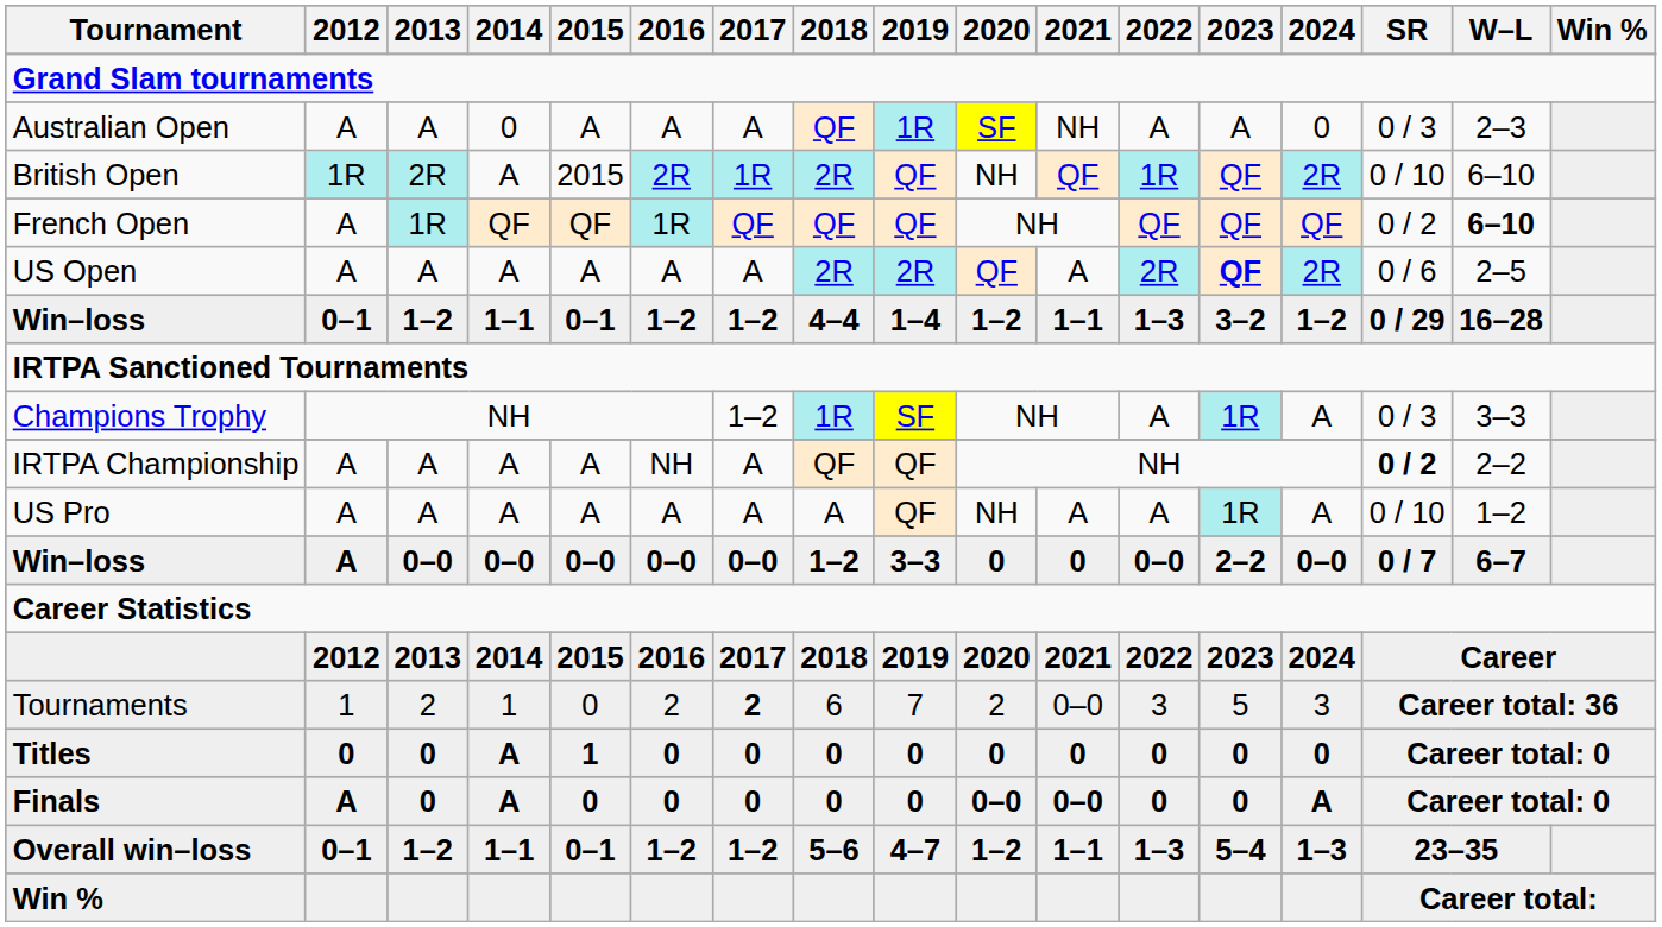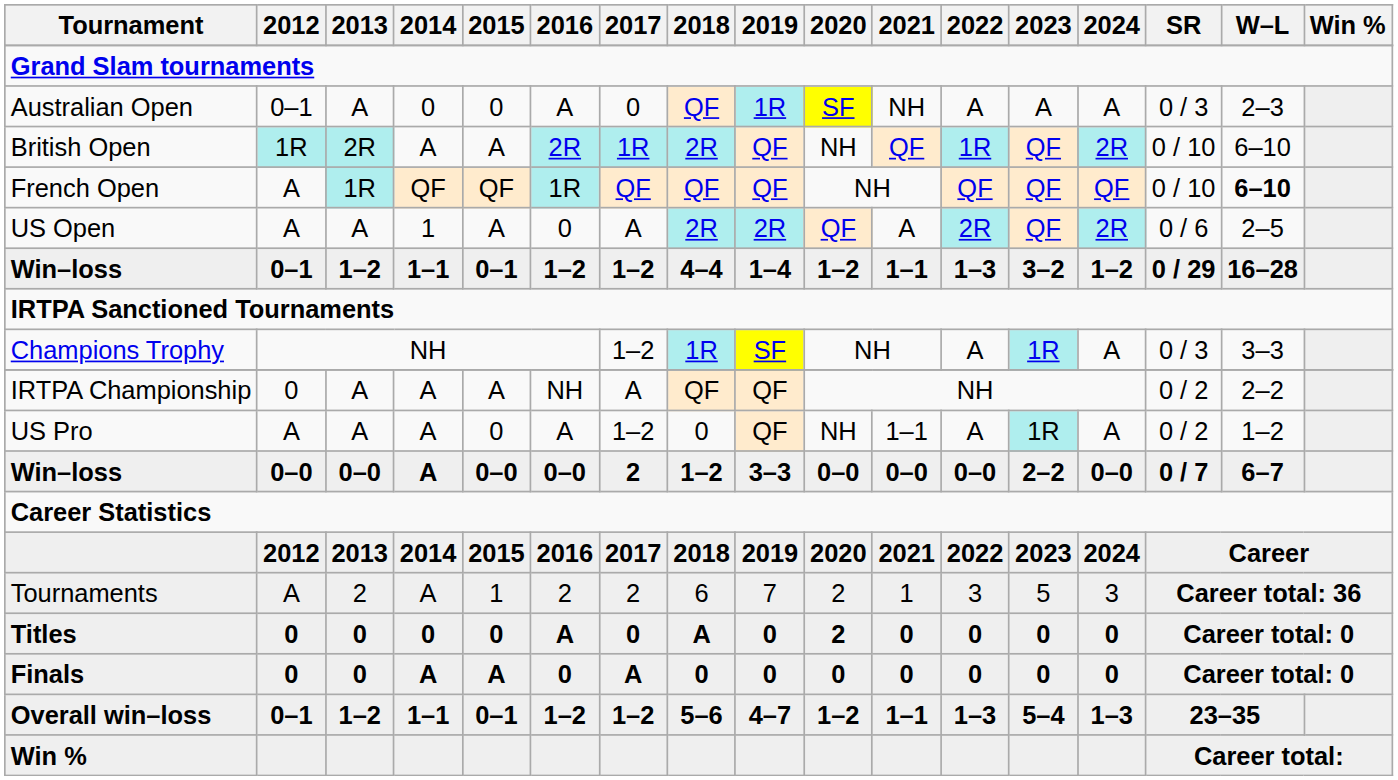 <table class="wikitable nowrap" style=text-align:center;font-size:94%>
 <tr>
 <th>Tournament</th>
 <th>2012</th>
 <th>2013</th>
 <th>2014</th>
 <th>2015</th>
 <th>2016</th>
 <th>2017</th>
 <th>2018</th>
 <th>2019</th>
 <th>2020</th>
 <th>2021</th>
 <th>2022</th>
 <th>2023</th>
 <th>2024</th>
 <th>SR</th>
 <th>W–L</th>
 <th>Win %</th>
 </tr>
 <tr style=font-weight:bold;background:#efefef>
 </tr>
 <tr>
 <td colspan="17" style="text-align:left"><strong><a href='#'>Grand Slam tournaments</a></strong></td>
 </tr>
 <tr>
 <td align=left>Australian Open</td>
-<td>A</td>
+<td>0–1</td>
 <td>A</td>
 <td>0</td>
+<td>0</td>
 <td>A</td>
-<td>A</td>
-<td>A</td>
+<td>0</td>
 <td bgcolor=ffebcd><a href='#'>QF</a></td>
 <td bgcolor=afeeee><a href='#'>1R</a></td>
 <td style="background:yellow;"><a href='#'>SF</a></td>
 <td>NH</td>
 <td>A</td>
 <td>A</td>
-<td>0</td>
+<td>A</td>
 <td>0 / 3</td>
 <td>2–3</td>
 <td bgcolor=efefef></td>
 </tr>
 <tr>
 <td align=left>British Open</td>
 <td bgcolor=afeeee>1R</td>
 <td bgcolor=afeeee>2R</td>
 <td>A</td>
-<td>2015</td>
+<td>A</td>
 <td bgcolor=afeeee><a href='#'>2R</a></td>
 <td bgcolor=afeeee><a href='#'>1R</a></td>
 <td bgcolor=afeeee><a href='#'>2R</a></td>
 <td bgcolor=ffebcd><a href='#'>QF</a></td>
 <td>NH</td>
 <td bgcolor=ffebcd><a href='#'>QF</a></td>
 <td bgcolor=afeeee><a href='#'>1R</a></td>
 <td bgcolor=ffebcd><a href='#'>QF</a></td>
 <td bgcolor=afeeee><a href='#'>2R</a></td>
 <td>0 / 10</td>
 <td>6–10</td>
 <td bgcolor=efefef></td>
 </tr>
 <tr>
 <td align=left>French Open</td>
 <td>A</td>
 <td bgcolor=afeeee>1R</td>
 <td bgcolor=ffebcd>QF</td>
 <td bgcolor=ffebcd>QF</td>
 <td bgcolor=afeeee>1R</td>
 <td bgcolor=ffebcd><a href='#'>QF</a></td>
 <td bgcolor=ffebcd><a href='#'>QF</a></td>
 <td bgcolor=ffebcd><a href='#'>QF</a></td>
 <td colspan=2>NH</td>
 <td bgcolor=ffebcd><a href='#'>QF</a></td>
 <td bgcolor=ffebcd><a href='#'>QF</a></td>
 <td bgcolor=ffebcd><a href='#'>QF</a></td>
-<td>0 / 2</td>
+<td>0 / 10</td>
 <td><strong>6–10</strong></td>
 <td bgcolor=efefef></td>
 </tr>
 <tr>
 <td align=left>US Open</td>
 <td>A</td>
 <td>A</td>
+<td>1</td>
 <td>A</td>
-<td>A</td>
-<td>A</td>
+<td>0</td>
 <td>A</td>
 <td bgcolor=afeeee><a href='#'>2R</a></td>
 <td bgcolor=afeeee><a href='#'>2R</a></td>
 <td bgcolor=ffebcd><a href='#'>QF</a></td>
 <td>A</td>
 <td bgcolor=afeeee><a href='#'>2R</a></td>
-<td bgcolor=ffebcd><strong><a href='#'>QF</a></strong></td>
+<td bgcolor=ffebcd><a href='#'>QF</a></td>
 <td bgcolor=afeeee><a href='#'>2R</a></td>
 <td>0 / 6</td>
 <td>2–5</td>
 <td bgcolor=efefef></td>
 </tr>
 <tr style=font-weight:bold;background:#efefef>
 <td style=text-align:left>Win–loss</td>
 <td>0–1</td>
 <td>1–2</td>
 <td>1–1</td>
 <td>0–1</td>
 <td>1–2</td>
 <td>1–2</td>
 <td>4–4</td>
 <td>1–4</td>
 <td>1–2</td>
 <td>1–1</td>
 <td>1–3</td>
 <td>3–2</td>
 <td>1–2</td>
 <td>0 / 29</td>
 <td>16–28</td>
 <td bgcolor=efefef></td>
 </tr>
 <tr>
 <td colspan="17" style="text-align:left"><strong>IRTPA Sanctioned Tournaments</strong></td>
 </tr>
 <tr>
 <td align=left><a href='#'>Champions Trophy</a></td>
 <td colspan=5>NH</td>
 <td>1–2</td>
 <td bgcolor=afeeee><a href='#'>1R</a></td>
 <td style="background:yellow;"><a href='#'>SF</a></td>
 <td colspan=2>NH</td>
 <td>A</td>
 <td bgcolor=afeeee><a href='#'>1R</a></td>
 <td>A</td>
 <td>0 / 3</td>
 <td>3–3</td>
 <td bgcolor=efefef></td>
 </tr>
 <tr>
 </tr>
 <tr>
 <td align=left>IRTPA Championship</td>
-<td>A</td>
+<td>0</td>
 <td>A</td>
 <td>A</td>
 <td>A</td>
 <td>NH</td>
 <td>A</td>
 <td bgcolor=ffebcd>QF</td>
 <td bgcolor=ffebcd>QF</td>
 <td colspan=5>NH</td>
-<td><strong>0 / 2</strong></td>
+<td>0 / 2</td>
 <td>2–2</td>
 <td bgcolor=efefef></td>
 </tr>
 <tr>
 <td align=left>US Pro</td>
 <td>A</td>
 <td>A</td>
 <td>A</td>
+<td>0</td>
 <td>A</td>
-<td>A</td>
-<td>A</td>
-<td>A</td>
+<td>1–2</td>
+<td>0</td>
 <td bgcolor=ffebcd>QF</td>
 <td>NH</td>
-<td>A</td>
+<td>1–1</td>
 <td>A</td>
 <td bgcolor=afeeee>1R</td>
 <td>A</td>
-<td>0 / 10</td>
+<td>0 / 2</td>
 <td>1–2</td>
 <td bgcolor=efefef></td>
 </tr>
 <tr style=font-weight:bold;background:#efefef>
 <td style=text-align:left>Win–loss</td>
+<td>0–0</td>
+<td>0–0</td>
 <td>A</td>
 <td>0–0</td>
 <td>0–0</td>
+<td>2</td>
+<td>1–2</td>
+<td>3–3</td>
 <td>0–0</td>
 <td>0–0</td>
-<td>0–0</td>
-<td>1–2</td>
-<td>3–3</td>
-<td>0</td>
-<td>0</td>
 <td>0–0</td>
 <td>2–2</td>
 <td>0–0</td>
 <td>0 / 7</td>
 <td>6–7</td>
 <td bgcolor=efefef></td>
 </tr>
 <tr>
 <td colspan="17" style="text-align:left"><strong>Career Statistics</strong></td>
 </tr>
 <tr style="font-weight:bold;background:#EFEFEF;">
 <td></td>
 <td>2012</td>
 <td>2013</td>
 <td>2014</td>
 <td>2015</td>
 <td>2016</td>
 <td>2017</td>
 <td>2018</td>
 <td>2019</td>
 <td>2020</td>
 <td>2021</td>
 <td>2022</td>
 <td>2023</td>
 <td>2024</td>
 <td colspan=3>Career</td>
 </tr>
 <tr style="background:#EFEFEF">
 <td align=left>Tournaments</td>
+<td>A</td>
+<td>2</td>
+<td>A</td>
 <td>1</td>
 <td>2</td>
-<td>1</td>
-<td>0</td>
 <td>2</td>
-<td><strong>2</strong></td>
 <td>6</td>
 <td>7</td>
 <td>2</td>
-<td>0–0</td>
+<td>1</td>
 <td>3</td>
 <td>5</td>
 <td>3</td>
 <td colspan="3"><strong>Career total: 36</strong></td>
 </tr>
 <tr style=font-weight:bold;background:#efefef>
 <td style=text-align:left>Titles</td>
 <td>0</td>
 <td>0</td>
-<td>A</td>
-<td>1</td>
 <td>0</td>
 <td>0</td>
+<td>A</td>
 <td>0</td>
+<td>A</td>
 <td>0</td>
-<td>0</td>
+<td>2</td>
 <td>0</td>
 <td>0</td>
 <td>0</td>
 <td>0</td>
 <td colspan="3"><strong>Career total: 0</strong></td>
 </tr>
 <tr style=font-weight:bold;background:#efefef>
 <td style=text-align:left>Finals</td>
+<td>0</td>
+<td>0</td>
+<td>A</td>
 <td>A</td>
 <td>0</td>
 <td>A</td>
 <td>0</td>
 <td>0</td>
 <td>0</td>
 <td>0</td>
 <td>0</td>
-<td>0–0</td>
-<td>0–0</td>
 <td>0</td>
 <td>0</td>
-<td>A</td>
 <td colspan="3"><strong>Career total: 0</strong></td>
 </tr>
 <tr style=font-weight:bold;background:#efefef>
 <td style=text-align:left>Overall win–loss</td>
 <td>0–1</td>
 <td>1–2</td>
 <td>1–1</td>
 <td>0–1</td>
 <td>1–2</td>
 <td>1–2</td>
 <td>5–6</td>
 <td>4–7</td>
 <td>1–2</td>
 <td>1–1</td>
 <td>1–3</td>
 <td>5–4</td>
 <td>1–3</td>
 <td colspan="2">23–35</td>
 <td></td>
 </tr>
 <tr style=font-weight:bold;background:#efefef>
 <td align=left>Win %</td>
 <td></td>
 <td></td>
 <td></td>
 <td></td>
 <td></td>
 <td></td>
 <td></td>
 <td></td>
 <td></td>
 <td></td>
 <td></td>
 <td></td>
 <td></td>
 <td colspan="3"><strong>Career total: </strong></td>
 </tr>
 </table>
